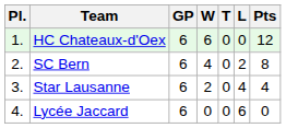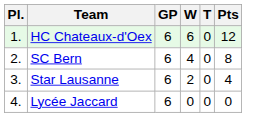 <table class="wikitable">
 <tr>
 <th>Pl.</th>
 <th>Team</th>
 <th>GP</th>
 <th>W</th>
 <th>T</th>
-<th>L</th>
 <th>Pts</th>
 </tr>
 <tr align="center " bgcolor="#e6fae6">
 <td>1.</td>
 <td align="left"><a href='#'>HC Chateaux-d'Oex</a></td>
 <td>6</td>
 <td>6</td>
-<td>0</td>
 <td>0</td>
 <td>12</td>
 </tr>
 <tr align="center "  bgcolor="#FFFFFF">
 <td>2.</td>
 <td align="left"><a href='#'>SC Bern</a></td>
 <td>6</td>
 <td>4</td>
 <td>0</td>
-<td>2</td>
 <td>8</td>
 </tr>
 <tr align="center " bgcolor="#FFFFFF">
 <td>3.</td>
 <td align="left"><a href='#'>Star Lausanne</a></td>
 <td>6</td>
 <td>2</td>
 <td>0</td>
 <td>4</td>
-<td>4</td>
 </tr>
 <tr align="center " bgcolor="#FFFFFF">
 <td>4.</td>
 <td align="left"><a href='#'>Lycée Jaccard</a></td>
 <td>6</td>
 <td>0</td>
 <td>0</td>
-<td>6</td>
 <td>0</td>
 </tr>
 </table>
